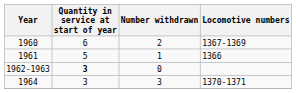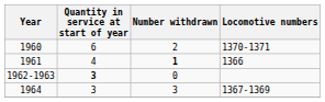 <table class="wikitable" style=text-align:center>
 <tr>
 <th>Year</th>
 <th>Quantity in<br>service at<br>start of year</th>
 <th>Number withdrawn</th>
 <th>Locomotive numbers</th>
 </tr>
 <tr>
 <td>1960</td>
 <td>6</td>
 <td>2</td>
-<td align=left>1367-1369</td>
+<td align=left>1370-1371</td>
 </tr>
 <tr>
 <td>1961</td>
-<td>5</td>
-<td>1</td>
+<td>4</td>
+<td><strong>1</strong></td>
 <td align=left>1366</td>
 </tr>
 <tr>
 <td>1962-1963</td>
 <td><strong>3</strong></td>
 <td>0</td>
 <td align=left></td>
 </tr>
 <tr>
 <td>1964</td>
 <td>3</td>
 <td>3</td>
-<td align=left>1370-1371</td>
+<td align=left>1367-1369</td>
 </tr>
 <tr>
 </tr>
 </table>
